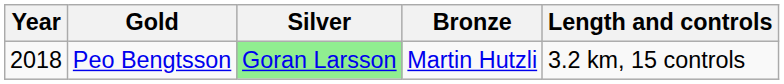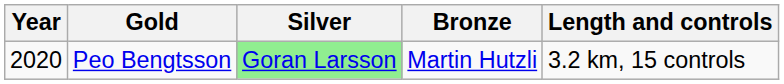 <table class="wikitable">
 <tr>
 <th>Year</th>
 <th>Gold</th>
 <th>Silver</th>
 <th>Bronze</th>
 <th>Length and controls</th>
 </tr>
 <tr>
-<td>2018</td>
+<td>2020</td>
 <td> <a href='#'>Peo Bengtsson</a></td>
 <td style="background: lightgreen;"> <a href='#'>Goran Larsson</a></td>
 <td> <a href='#'>Martin Hutzli</a></td>
 <td>3.2 km, 15 controls</td>
 </tr>
 </table>
